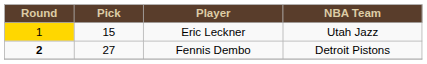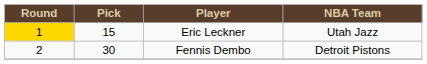 <table class="wikitable sortable">
 <tr>
 <th style="background:#593D2B; color:#DDCCA5" width="10%">Round</th>
 <th style="background:#593D2B; color:#DDCCA5" width="10%">Pick</th>
 <th style="background:#593D2B; color:#DDCCA5" width="20%">Player</th>
 <th style="background:#593D2B; color:#DDCCA5" width="20%">NBA Team</th>
 </tr>
 <tr style="text-align: center">
 <td style="background: gold;">1</td>
 <td>15</td>
 <td>Eric Leckner</td>
 <td>Utah Jazz</td>
 </tr>
 <tr style="text-align: center">
-<td><strong>2</strong></td>
-<td>27</td>
+<td>2</td>
+<td>30</td>
 <td>Fennis Dembo</td>
 <td>Detroit Pistons</td>
 </tr>
 <tr style="text-align: center">
 </tr>
 </table>
